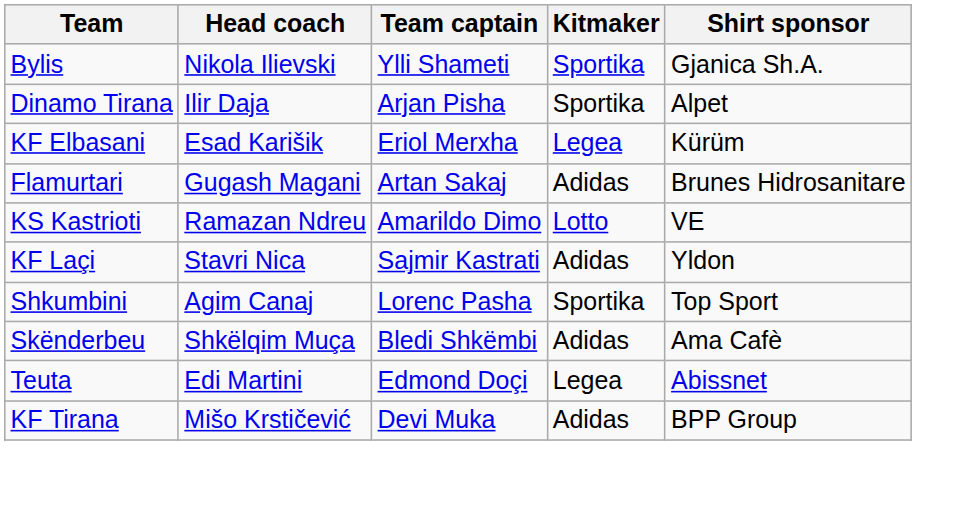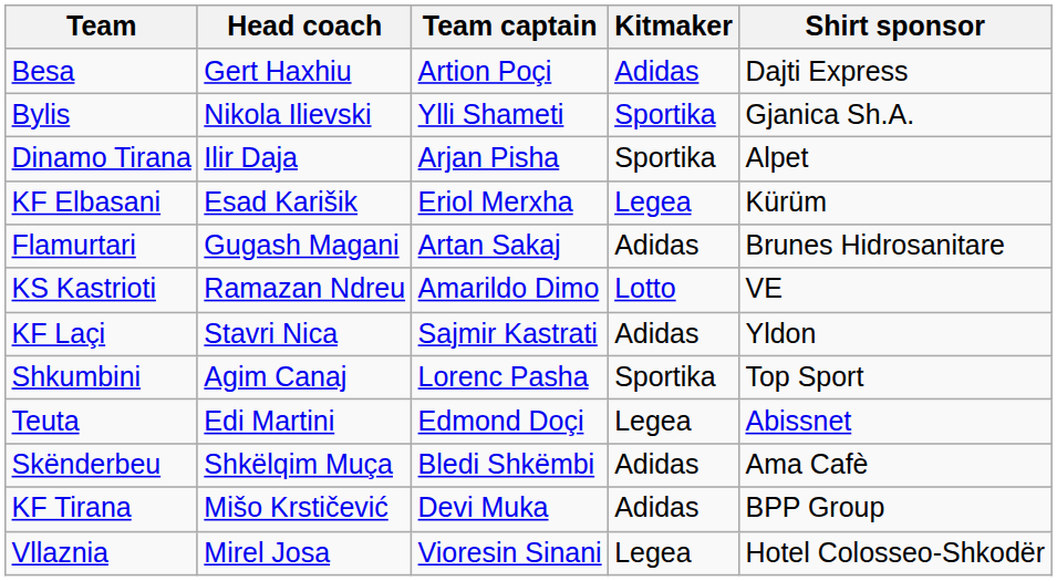 <table class="wikitable sortable">
 <tr>
 <th>Team</th>
 <th>Head coach</th>
 <th>Team captain</th>
 <th>Kitmaker</th>
 <th>Shirt sponsor</th>
+</tr>
+<tr>
+<td><a href='#'>Besa</a></td>
+<td> <a href='#'>Gert Haxhiu</a></td>
+<td> <a href='#'>Artion Poçi</a></td>
+<td><a href='#'>Adidas</a></td>
+<td>Dajti Express</td>
 </tr>
 <tr>
 <td><a href='#'>Bylis</a></td>
 <td> <a href='#'>Nikola Ilievski</a></td>
 <td> <a href='#'>Ylli Shameti</a></td>
 <td><a href='#'>Sportika</a></td>
 <td>Gjanica Sh.A.</td>
 </tr>
 <tr>
 <td><a href='#'>Dinamo Tirana</a></td>
 <td> <a href='#'>Ilir Daja</a></td>
 <td> <a href='#'>Arjan Pisha</a></td>
 <td>Sportika</td>
 <td>Alpet</td>
 </tr>
 <tr>
 <td><a href='#'>KF Elbasani</a></td>
 <td> <a href='#'>Esad Karišik</a></td>
 <td> <a href='#'>Eriol Merxha</a></td>
 <td><a href='#'>Legea</a></td>
 <td>Kürüm</td>
 </tr>
 <tr>
 <td><a href='#'>Flamurtari</a></td>
 <td> <a href='#'>Gugash Magani</a></td>
 <td> <a href='#'>Artan Sakaj</a></td>
 <td>Adidas</td>
 <td>Brunes Hidrosanitare</td>
 </tr>
 <tr>
 <td><a href='#'>KS Kastrioti</a></td>
 <td> <a href='#'>Ramazan Ndreu</a></td>
 <td> <a href='#'>Amarildo Dimo</a></td>
 <td><a href='#'>Lotto</a></td>
 <td>VE</td>
 </tr>
 <tr>
 <td><a href='#'>KF Laçi</a></td>
 <td> <a href='#'>Stavri Nica</a></td>
 <td> <a href='#'>Sajmir Kastrati</a></td>
 <td>Adidas</td>
 <td>Yldon</td>
 </tr>
 <tr>
 <td><a href='#'>Shkumbini</a></td>
 <td> <a href='#'>Agim Canaj</a></td>
 <td> <a href='#'>Lorenc Pasha</a></td>
 <td>Sportika</td>
 <td>Top Sport</td>
 </tr>
 <tr>
+<td><a href='#'>Teuta</a></td>
+<td> <a href='#'>Edi Martini</a></td>
+<td> <a href='#'>Edmond Doçi</a></td>
+<td>Legea</td>
+<td><a href='#'>Abissnet</a></td>
+</tr>
+<tr>
 <td><a href='#'>Skënderbeu</a></td>
 <td> <a href='#'>Shkëlqim Muça</a></td>
 <td> <a href='#'>Bledi Shkëmbi</a></td>
 <td>Adidas</td>
 <td>Ama Cafè</td>
-</tr>
-<tr>
-<td><a href='#'>Teuta</a></td>
-<td> <a href='#'>Edi Martini</a></td>
-<td> <a href='#'>Edmond Doçi</a></td>
-<td>Legea</td>
-<td><a href='#'>Abissnet</a></td>
 </tr>
 <tr>
 <td><a href='#'>KF Tirana</a></td>
 <td> <a href='#'>Mišo Krstičević</a></td>
 <td> <a href='#'>Devi Muka</a></td>
 <td>Adidas</td>
 <td>BPP Group</td>
 </tr>
+<tr>
+<td><a href='#'>Vllaznia</a></td>
+<td> <a href='#'>Mirel Josa</a></td>
+<td> <a href='#'>Vioresin Sinani</a></td>
+<td>Legea</td>
+<td>Hotel Colosseo-Shkodër</td>
+</tr>
 </table>
